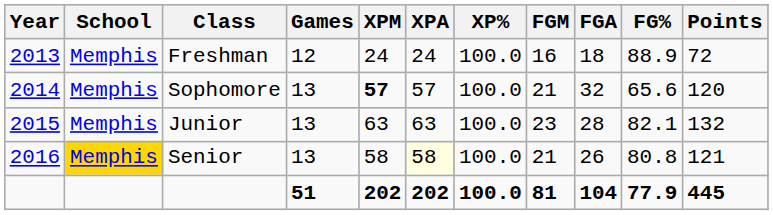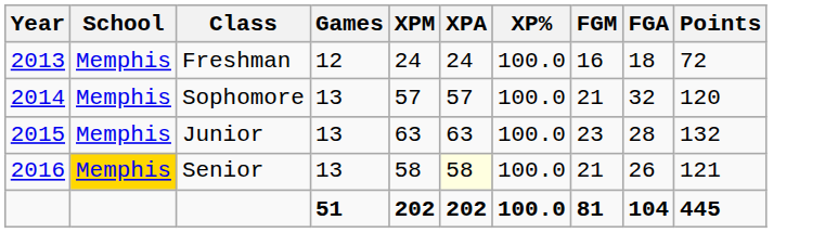 <table class="wikitable">
 <tr>
 <th>Year</th>
 <th>School</th>
 <th>Class</th>
 <th>Games</th>
 <th>XPM</th>
 <th>XPA</th>
 <th>XP%</th>
 <th>FGM</th>
 <th>FGA</th>
-<th>FG%</th>
 <th>Points</th>
 </tr>
 <tr>
 <td><a href='#'>2013</a></td>
 <td><a href='#'>Memphis</a></td>
 <td>Freshman</td>
 <td>12</td>
 <td>24</td>
 <td>24</td>
 <td>100.0</td>
 <td>16</td>
 <td>18</td>
-<td>88.9</td>
 <td>72</td>
 </tr>
 <tr>
 <td><a href='#'>2014</a></td>
 <td><a href='#'>Memphis</a></td>
 <td>Sophomore</td>
 <td>13</td>
-<td><strong>57</strong></td>
+<td>57</td>
 <td>57</td>
 <td>100.0</td>
 <td>21</td>
 <td>32</td>
-<td>65.6</td>
 <td>120</td>
 </tr>
 <tr>
 <td><a href='#'>2015</a></td>
 <td><a href='#'>Memphis</a></td>
 <td>Junior</td>
 <td>13</td>
 <td>63</td>
 <td>63</td>
 <td>100.0</td>
 <td>23</td>
 <td>28</td>
-<td>82.1</td>
 <td>132</td>
 </tr>
 <tr>
 <td><a href='#'>2016</a></td>
 <td style="background: gold;"><a href='#'>Memphis</a></td>
 <td>Senior</td>
 <td>13</td>
 <td>58</td>
 <td style="background: lightyellow;">58</td>
 <td>100.0</td>
 <td>21</td>
 <td>26</td>
-<td>80.8</td>
 <td>121</td>
 </tr>
 <tr>
 <td style="font-weight: bold;"></td>
 <td style="font-weight: bold;"></td>
 <td style="font-weight: bold;"></td>
 <td style="font-weight: bold;">51</td>
 <td style="font-weight: bold;">202</td>
 <td style="font-weight: bold;">202</td>
 <td style="font-weight: bold;">100.0</td>
 <td style="font-weight: bold;">81</td>
 <td style="font-weight: bold;">104</td>
-<td style="font-weight: bold;">77.9</td>
 <td style="font-weight: bold;">445</td>
 </tr>
 </table>
